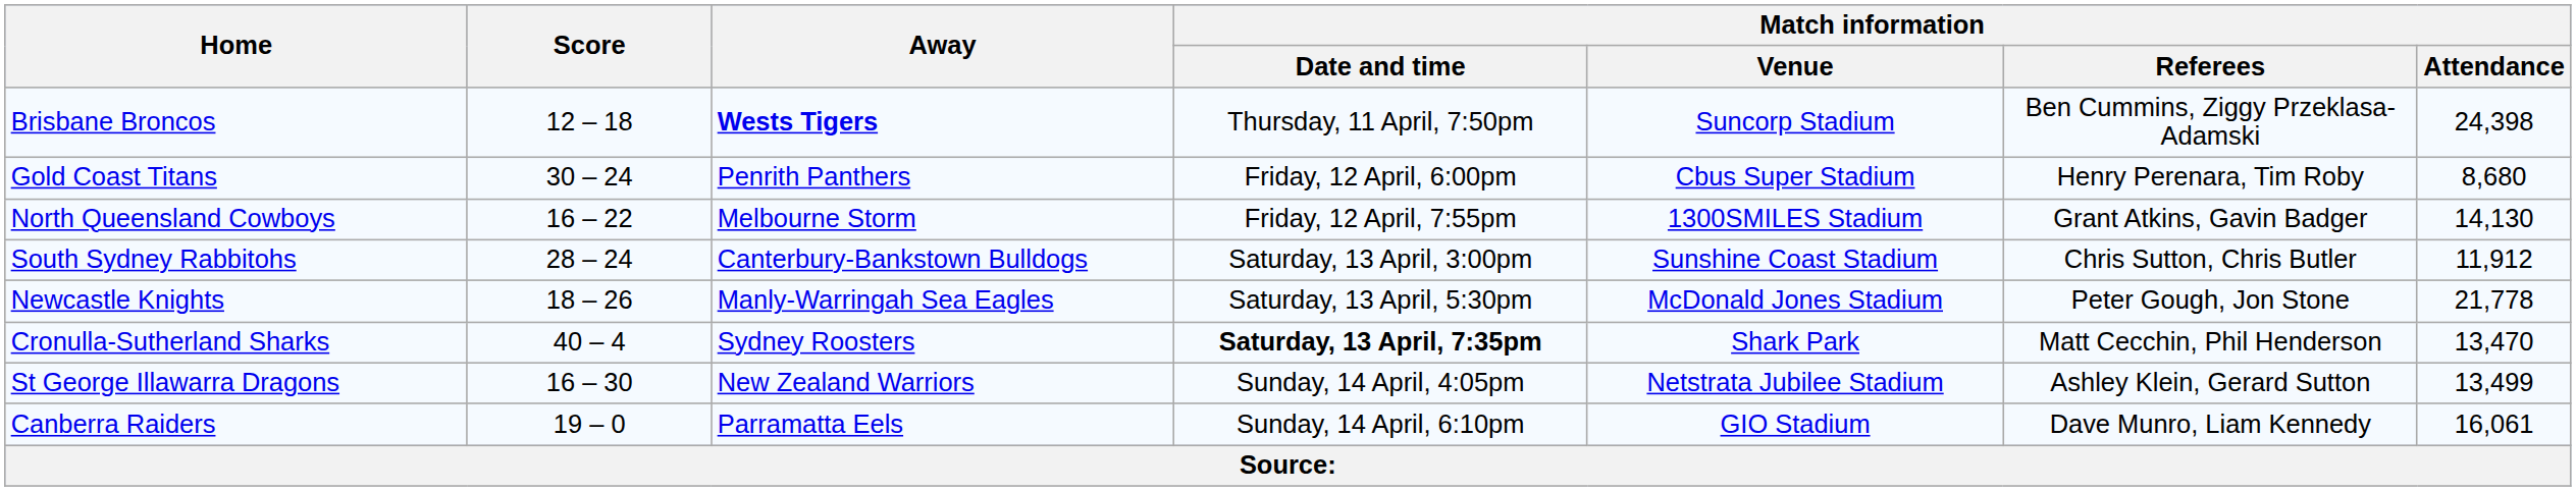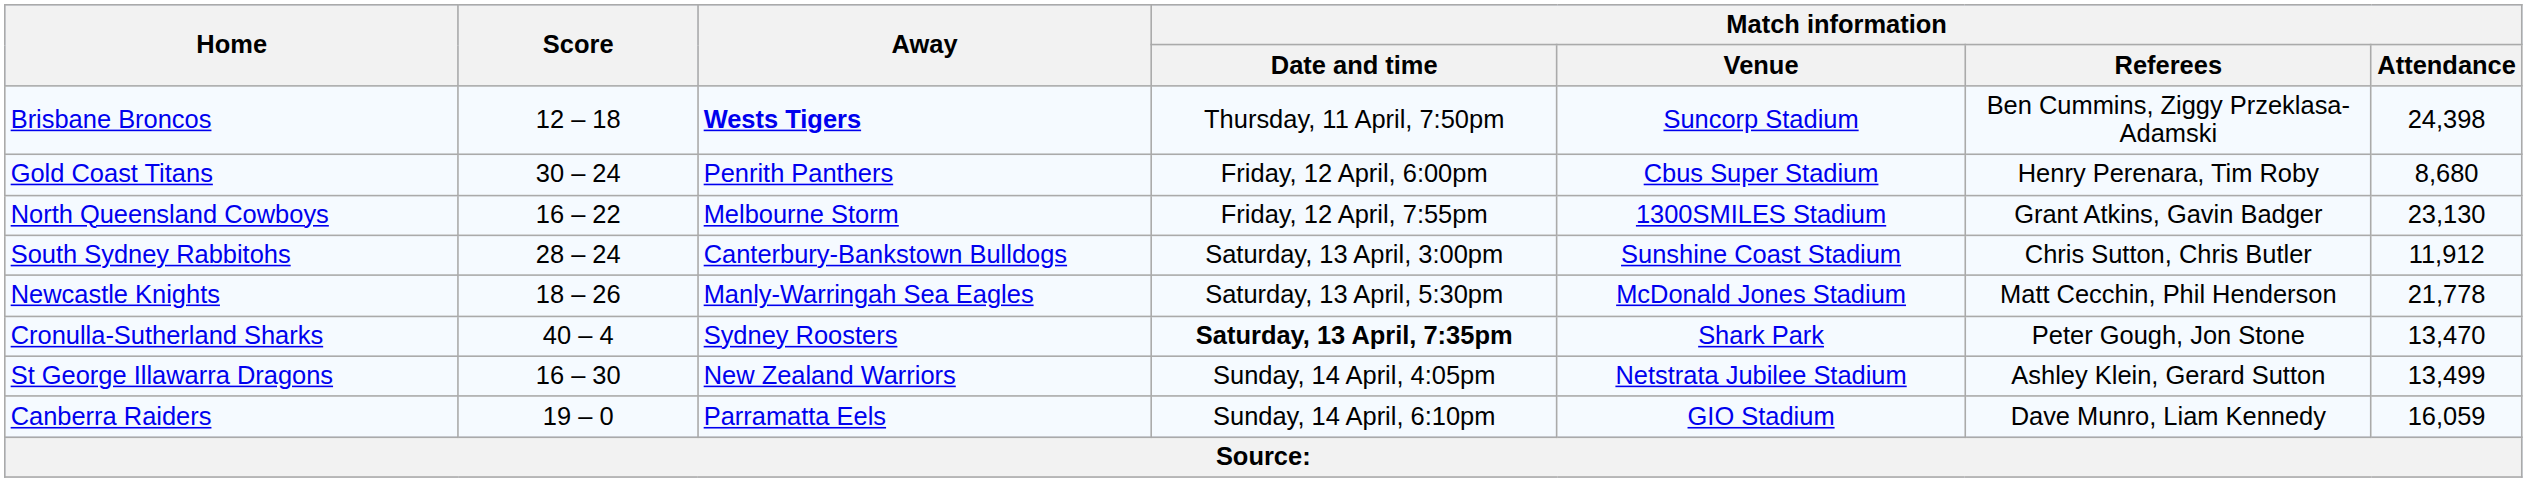 <table class="wikitable" style="border-collapse:collapse; text-align:center; width:100%;">
 <tr style="background:#c1d8ff;">
 <th rowspan="2" style="width:19%;">Home</th>
 <th rowspan="2" style="width:10%;">Score</th>
 <th rowspan="2" style="width:19%;">Away</th>
 <th colspan="6">Match information</th>
 </tr>
 <tr style="background:#efefef;">
 <th width="17%">Date and time</th>
 <th width="17%">Venue</th>
 <th width="17%">Referees</th>
 <th width="5%">Attendance</th>
 </tr>
 <tr style="text-align:center; background:#f5faff;">
 <td align="left"> <a href='#'>Brisbane Broncos</a></td>
 <td>12 – 18</td>
 <td align="left"><strong> <a href='#'>Wests Tigers</a></strong></td>
 <td>Thursday, 11 April, 7:50pm</td>
 <td><a href='#'>Suncorp Stadium</a></td>
 <td>Ben Cummins, Ziggy Przeklasa-Adamski</td>
 <td>24,398</td>
 </tr>
 <tr style="text-align:center; background:#f5faff;">
 <td align="left"> <a href='#'>Gold Coast Titans</a></td>
 <td>30 – 24</td>
 <td align="left"> <a href='#'>Penrith Panthers</a></td>
 <td>Friday, 12 April, 6:00pm</td>
 <td><a href='#'>Cbus Super Stadium</a></td>
 <td>Henry Perenara, Tim Roby</td>
 <td>8,680</td>
 </tr>
 <tr style="text-align:center; background:#f5faff;">
 <td align="left"> <a href='#'>North Queensland Cowboys</a></td>
 <td>16 – 22</td>
 <td align="left"> <a href='#'>Melbourne Storm</a></td>
 <td>Friday, 12 April, 7:55pm</td>
 <td><a href='#'>1300SMILES Stadium</a></td>
 <td>Grant Atkins, Gavin Badger</td>
-<td>14,130</td>
+<td>23,130</td>
 </tr>
 <tr style="text-align:center; background:#f5faff;">
 <td align="left"> <a href='#'>South Sydney Rabbitohs</a></td>
 <td>28 – 24</td>
 <td align="left"> <a href='#'>Canterbury-Bankstown Bulldogs</a></td>
 <td>Saturday, 13 April, 3:00pm</td>
 <td><a href='#'>Sunshine Coast Stadium</a></td>
 <td>Chris Sutton, Chris Butler</td>
 <td>11,912</td>
 </tr>
 <tr style="text-align:center; background:#f5faff;">
 <td align="left"> <a href='#'>Newcastle Knights</a></td>
 <td>18 – 26</td>
 <td align="left"> <a href='#'>Manly-Warringah Sea Eagles</a></td>
 <td>Saturday, 13 April, 5:30pm</td>
 <td><a href='#'>McDonald Jones Stadium</a></td>
-<td>Peter Gough, Jon Stone</td>
+<td>Matt Cecchin, Phil Henderson</td>
 <td>21,778</td>
 </tr>
 <tr style="text-align:center; background:#f5faff;">
 <td align="left"> <a href='#'>Cronulla-Sutherland Sharks</a></td>
 <td>40 – 4</td>
 <td align="left"> <a href='#'>Sydney Roosters</a></td>
 <td><strong>Saturday, 13 April, 7:35pm</strong></td>
 <td><a href='#'>Shark Park</a></td>
-<td>Matt Cecchin, Phil Henderson</td>
+<td>Peter Gough, Jon Stone</td>
 <td>13,470</td>
 </tr>
 <tr style="text-align:center; background:#f5faff;">
 <td align="left"> <a href='#'>St George Illawarra Dragons</a></td>
 <td>16 – 30</td>
 <td align="left"> <a href='#'>New Zealand Warriors</a></td>
 <td>Sunday, 14 April, 4:05pm</td>
 <td><a href='#'>Netstrata Jubilee Stadium</a></td>
 <td>Ashley Klein, Gerard Sutton</td>
 <td>13,499</td>
 </tr>
 <tr style="text-align:center; background:#f5faff;">
 <td align="left"> <a href='#'>Canberra Raiders</a></td>
 <td>19 – 0</td>
 <td align="left"> <a href='#'>Parramatta Eels</a></td>
 <td>Sunday, 14 April, 6:10pm</td>
 <td><a href='#'>GIO Stadium</a></td>
 <td>Dave Munro, Liam Kennedy</td>
-<td>16,061</td>
+<td>16,059</td>
 </tr>
 <tr style="background:#c1d8ff;">
 <th colspan="7">Source:</th>
 </tr>
 </table>
